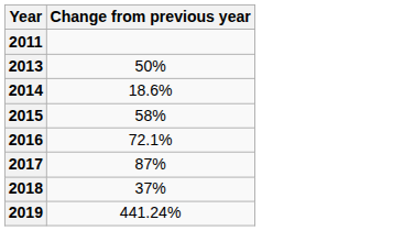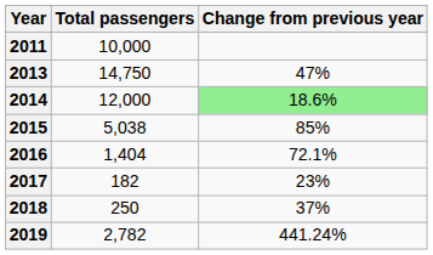 <table class="wikitable" style="text-align: center;">
 <tr>
 <th>Year</th>
+<th>Total passengers</th>
 <th>Change from previous year</th>
 </tr>
 <tr>
 <th>2011</th>
+<td>10,000</td>
 <td></td>
 </tr>
 <tr>
 <th>2013</th>
-<td> 50%</td>
+<td>14,750</td>
+<td> 47%</td>
 </tr>
 <tr>
 <th>2014</th>
-<td> 18.6%</td>
+<td>12,000</td>
+<td style="background: lightgreen;"> 18.6%</td>
 </tr>
 <tr>
 <th>2015</th>
-<td> 58%</td>
+<td>5,038</td>
+<td> 85%</td>
 </tr>
 <tr>
 <th>2016</th>
+<td>1,404</td>
 <td> 72.1%</td>
 </tr>
 <tr>
 <th>2017</th>
-<td> 87%</td>
+<td>182</td>
+<td> 23%</td>
 </tr>
 <tr>
 <th>2018</th>
+<td>250</td>
 <td> 37%</td>
 </tr>
 <tr>
 <th>2019</th>
+<td>2,782</td>
 <td> 441.24%</td>
 </tr>
 </table>
